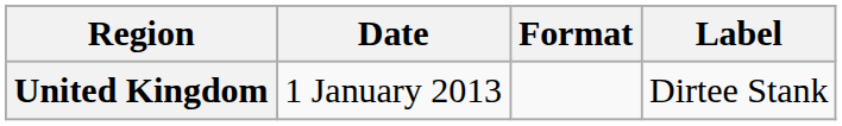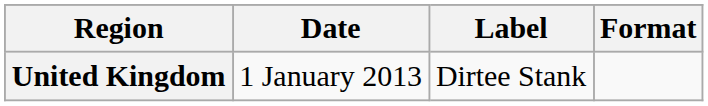 <table class="wikitable plainrowheaders">
 <tr>
 <th>Region</th>
 <th>Date</th>
+<th>Label</th>
 <th>Format</th>
-<th>Label</th>
 </tr>
 <tr>
 <th scope="row">United Kingdom</th>
 <td>1 January 2013</td>
+<td>Dirtee Stank</td>
 <td></td>
-<td>Dirtee Stank</td>
 </tr>
 </table>
